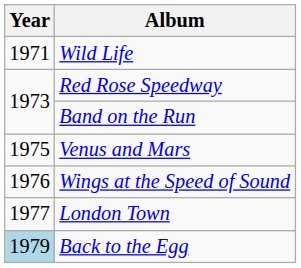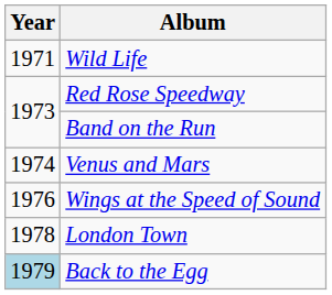 <table class="wikitable">
 <tr>
 <th>Year</th>
 <th>Album</th>
 </tr>
 <tr>
 <td>1971</td>
 <td><em><a href='#'>Wild Life</a></em></td>
 </tr>
 <tr>
 <td rowspan="2">1973</td>
 <td><em><a href='#'>Red Rose Speedway</a></em></td>
 </tr>
 <tr>
 <td><em><a href='#'>Band on the Run</a></em></td>
 </tr>
 <tr>
-<td>1975</td>
+<td>1974</td>
 <td><em><a href='#'>Venus and Mars</a></em></td>
 </tr>
 <tr>
 <td rowspan="1">1976</td>
 <td><em><a href='#'>Wings at the Speed of Sound</a></em></td>
 </tr>
 <tr>
-<td>1977</td>
+<td>1978</td>
 <td><em><a href='#'>London Town</a></em></td>
 </tr>
 <tr>
 <td style="background: lightblue;">1979</td>
 <td><em><a href='#'>Back to the Egg</a></em></td>
 </tr>
 </table>
